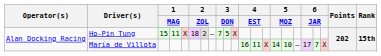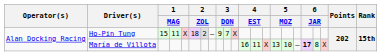 <table class="wikitable" style="font-size: 85%">
 <tr>
 <th rowspan=2>Operator(s)</th>
 <th rowspan=2>Driver(s)</th>
 <th colspan=3>1</th>
 <th colspan=3>2</th>
 <th colspan=3>3</th>
 <th colspan=3>4</th>
 <th colspan=3>5</th>
 <th colspan=3>6</th>
 <th rowspan=2>Points</th>
 <th rowspan=2>Rank</th>
 </tr>
 <tr>
 <th colspan=3><a href='#'>MAG</a></th>
 <th colspan=3><a href='#'>ZOL</a></th>
 <th colspan=3><a href='#'>DON</a></th>
 <th colspan=3><a href='#'>EST</a></th>
 <th colspan=3><a href='#'>MOZ</a></th>
 <th colspan=3><a href='#'>JAR</a></th>
 </tr>
 <tr>
 <td rowspan=2 align=center><a href='#'>Alan Docking Racing</a></td>
 <td> <a href='#'>Ho-Pin Tung</a></td>
 <td style="background:#dfffdf;">15</td>
 <td style="background:#dfffdf;">11</td>
 <td style="background:#ffcfcf;">X</td>
 <td style="background:#efcfff;">18</td>
 <td style="background:#dfdfdf;">2</td>
 <td>–</td>
+<td style="background:#dfffdf;">9</td>
 <td style="background:#dfffdf;">7</td>
-<td style="background:#dfffdf;">5</td>
 <td style="background:#ffcfcf;">X</td>
 <td></td>
 <td></td>
 <td></td>
 <td></td>
 <td></td>
 <td></td>
 <td></td>
 <td></td>
 <td></td>
 <th rowspan=2>202</th>
 <th rowspan=2>15th</th>
 </tr>
 <tr>
 <td> <a href='#'>María de Villota</a></td>
 <td></td>
 <td></td>
 <td></td>
 <td></td>
 <td></td>
 <td></td>
 <td></td>
 <td></td>
 <td></td>
 <td style="background:#dfffdf;">16</td>
 <td style="background:#dfffdf;">11</td>
 <td style="background:#ffcfcf;">X</td>
-<td style="background:#dfffdf;">14</td>
+<td style="background:#dfffdf;">13</td>
 <td style="background:#dfffdf;">10</td>
 <td>–</td>
-<td style="background:#efcfff;">17</td>
-<td style="background:#dfffdf;">7</td>
+<td style="background:#efcfff;"><strong>17</strong></td>
+<td style="background:#dfffdf;">8</td>
 <td style="background:#ffcfcf;">X</td>
 </tr>
 </table>
